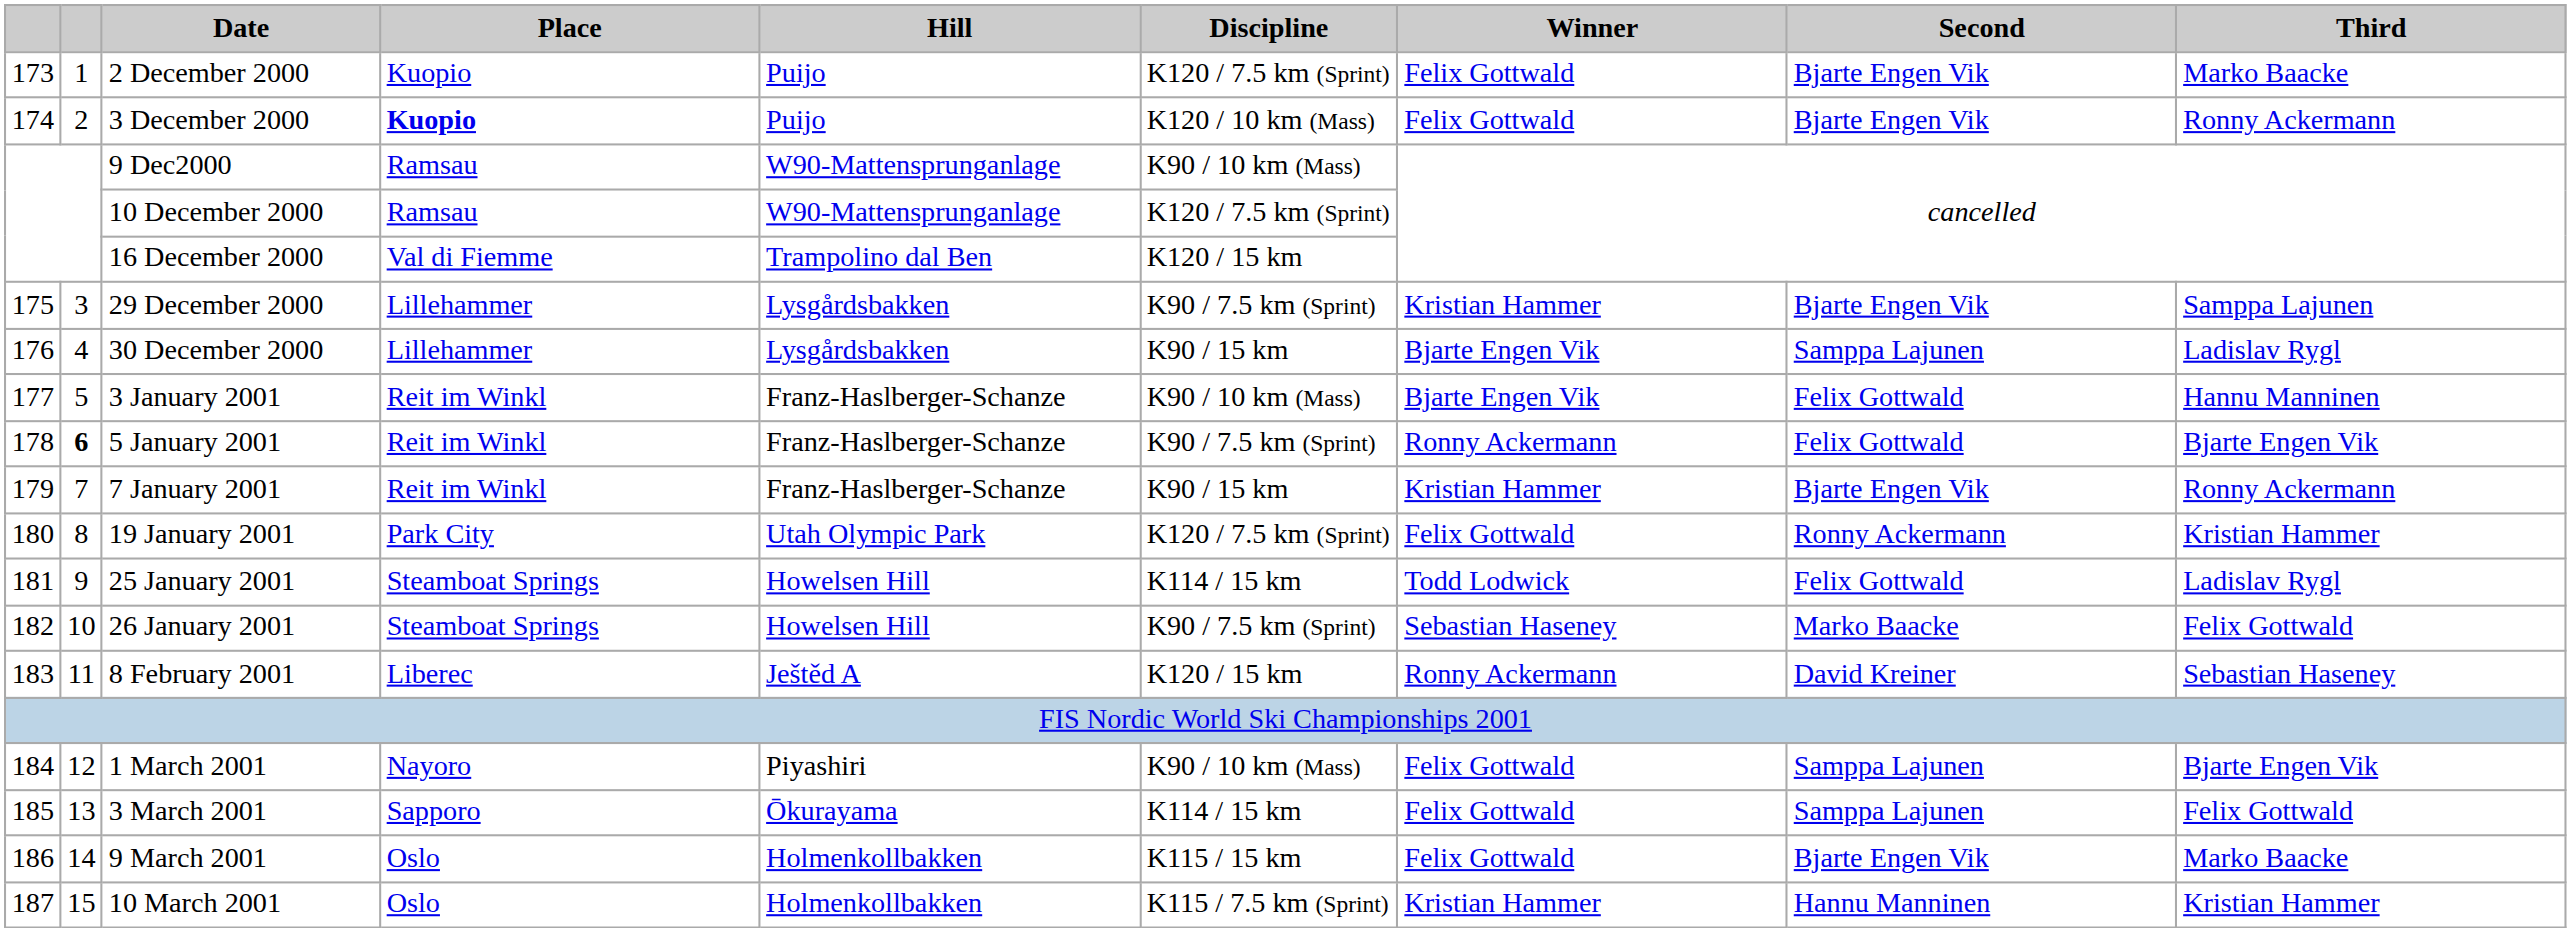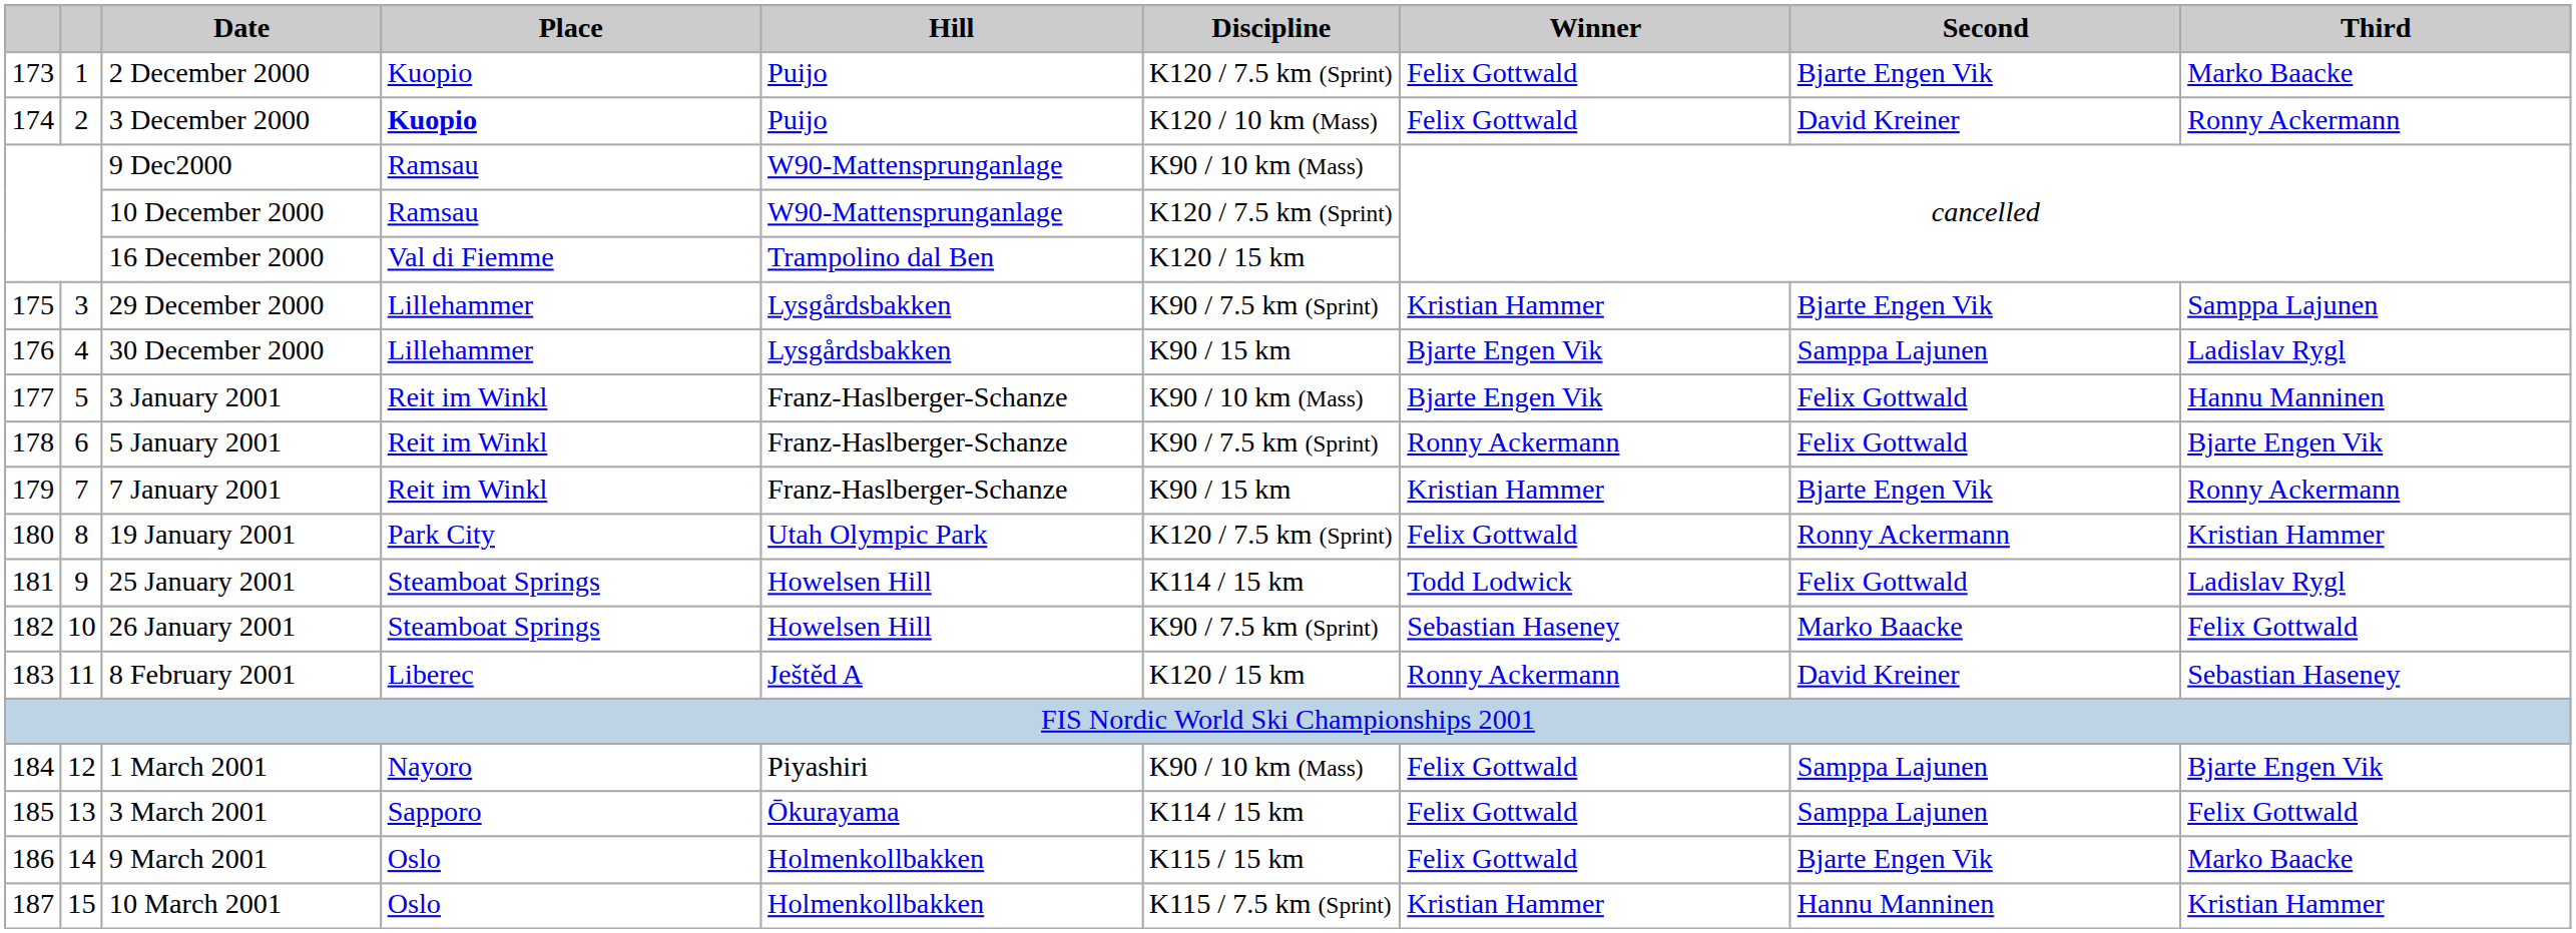 <table class="wikitable plainrowheaders" style="background:#fff; font-size:86%; line-height:16px; border:grey solid 1px; border-collapse:collapse;">
 <tr style="background:#ccc; text-align:center;">
 <th scope="col" style="background:#ccc; width=20 px;"></th>
 <th scope="col" style="background:#ccc; width=30 px;"></th>
 <th scope="col" style="background:#ccc; width:130px;">Date</th>
 <th scope="col" style="background:#ccc; width:180px;">Place</th>
 <th scope="col" style="background:#ccc; width:180px;">Hill</th>
 <th scope="col" style="background:#ccc; width:120px;">Discipline</th>
 <th scope="col" style="background:#ccc; width:185px;">Winner</th>
 <th scope="col" style="background:#ccc; width:185px;">Second</th>
 <th scope="col" style="background:#ccc; width:185px;">Third</th>
 </tr>
 <tr>
 <td align=center>173</td>
 <td align=center>1</td>
 <td>2 December 2000</td>
 <td> <a href='#'>Kuopio</a></td>
 <td><a href='#'>Puijo</a></td>
 <td>K120 / 7.5 km <small>(Sprint)</small></td>
 <td> <a href='#'>Felix Gottwald</a></td>
 <td> <a href='#'>Bjarte Engen Vik</a></td>
 <td> <a href='#'>Marko Baacke</a></td>
 </tr>
 <tr>
 <td align=center>174</td>
 <td align=center>2</td>
 <td>3 December 2000</td>
 <td><strong> <a href='#'>Kuopio</a></strong></td>
 <td><a href='#'>Puijo</a></td>
 <td>K120 / 10 km <small>(Mass)</small></td>
 <td> <a href='#'>Felix Gottwald</a></td>
-<td> <a href='#'>Bjarte Engen Vik</a></td>
+<td> <a href='#'>David Kreiner</a></td>
 <td> <a href='#'>Ronny Ackermann</a></td>
 </tr>
 <tr>
 <td colspan=2 rowspan=3></td>
 <td>9 Dec2000</td>
 <td> <a href='#'>Ramsau</a></td>
 <td><a href='#'>W90-Mattensprunganlage</a></td>
 <td>K90 / 10 km <small>(Mass)</small></td>
 <td colspan=3 rowspan=3 align=center><em>cancelled</em></td>
 </tr>
 <tr>
 <td>10 December 2000</td>
 <td> <a href='#'>Ramsau</a></td>
 <td><a href='#'>W90-Mattensprunganlage</a></td>
 <td>K120 / 7.5 km <small>(Sprint)</small></td>
 </tr>
 <tr>
 <td>16 December 2000</td>
 <td> <a href='#'>Val di Fiemme</a></td>
 <td><a href='#'>Trampolino dal Ben</a></td>
 <td>K120 / 15 km</td>
 </tr>
 <tr>
 <td align=center>175</td>
 <td align=center>3</td>
 <td>29 December 2000</td>
 <td> <a href='#'>Lillehammer</a></td>
 <td><a href='#'>Lysgårdsbakken</a></td>
 <td>K90 / 7.5 km <small>(Sprint)</small></td>
 <td> <a href='#'>Kristian Hammer</a></td>
 <td> <a href='#'>Bjarte Engen Vik</a></td>
 <td> <a href='#'>Samppa Lajunen</a></td>
 </tr>
 <tr>
 <td align=center>176</td>
 <td align=center>4</td>
 <td>30 December 2000</td>
 <td> <a href='#'>Lillehammer</a></td>
 <td><a href='#'>Lysgårdsbakken</a></td>
 <td>K90 / 15 km</td>
 <td> <a href='#'>Bjarte Engen Vik</a></td>
 <td> <a href='#'>Samppa Lajunen</a></td>
 <td> <a href='#'>Ladislav Rygl</a></td>
 </tr>
 <tr>
 <td align=center>177</td>
 <td align=center>5</td>
 <td>3 January 2001</td>
 <td> <a href='#'>Reit im Winkl</a></td>
 <td>Franz-Haslberger-Schanze</td>
 <td>K90 / 10 km <small>(Mass)</small></td>
 <td> <a href='#'>Bjarte Engen Vik</a></td>
 <td> <a href='#'>Felix Gottwald</a></td>
 <td> <a href='#'>Hannu Manninen</a></td>
 </tr>
 <tr>
 <td align=center>178</td>
-<td align=center><strong>6</strong></td>
+<td align=center>6</td>
 <td>5 January 2001</td>
 <td> <a href='#'>Reit im Winkl</a></td>
 <td>Franz-Haslberger-Schanze</td>
 <td>K90 / 7.5 km <small>(Sprint)</small></td>
 <td> <a href='#'>Ronny Ackermann</a></td>
 <td> <a href='#'>Felix Gottwald</a></td>
 <td> <a href='#'>Bjarte Engen Vik</a></td>
 </tr>
 <tr>
 <td align=center>179</td>
 <td align=center>7</td>
 <td>7 January 2001</td>
 <td> <a href='#'>Reit im Winkl</a></td>
 <td>Franz-Haslberger-Schanze</td>
 <td>K90 / 15 km</td>
 <td> <a href='#'>Kristian Hammer</a></td>
 <td> <a href='#'>Bjarte Engen Vik</a></td>
 <td> <a href='#'>Ronny Ackermann</a></td>
 </tr>
 <tr>
 <td align=center>180</td>
 <td align=center>8</td>
 <td>19 January 2001</td>
 <td> <a href='#'>Park City</a></td>
 <td><a href='#'>Utah Olympic Park</a></td>
 <td>K120 / 7.5 km <small>(Sprint)</small></td>
 <td> <a href='#'>Felix Gottwald</a></td>
 <td> <a href='#'>Ronny Ackermann</a></td>
 <td> <a href='#'>Kristian Hammer</a></td>
 </tr>
 <tr>
 <td align=center>181</td>
 <td align=center>9</td>
 <td>25 January 2001</td>
 <td> <a href='#'>Steamboat Springs</a></td>
 <td><a href='#'>Howelsen Hill</a></td>
 <td>K114 / 15 km</td>
 <td> <a href='#'>Todd Lodwick</a></td>
 <td> <a href='#'>Felix Gottwald</a></td>
 <td> <a href='#'>Ladislav Rygl</a></td>
 </tr>
 <tr>
 <td align=center>182</td>
 <td align=center>10</td>
 <td>26 January 2001</td>
 <td> <a href='#'>Steamboat Springs</a></td>
 <td><a href='#'>Howelsen Hill</a></td>
 <td>K90 / 7.5 km <small>(Sprint)</small></td>
 <td> <a href='#'>Sebastian Haseney</a></td>
 <td> <a href='#'>Marko Baacke</a></td>
 <td> <a href='#'>Felix Gottwald</a></td>
 </tr>
 <tr>
 <td align=center>183</td>
 <td align=center>11</td>
 <td>8 February 2001</td>
 <td> <a href='#'>Liberec</a></td>
 <td><a href='#'>Ještěd A</a></td>
 <td>K120 / 15 km</td>
 <td> <a href='#'>Ronny Ackermann</a></td>
 <td> <a href='#'>David Kreiner</a></td>
 <td> <a href='#'>Sebastian Haseney</a></td>
 </tr>
 <tr bgcolor=#BCD4E6>
 <td colspan=9 align=center><a href='#'>FIS Nordic World Ski Championships 2001</a></td>
 </tr>
 <tr>
 <td align=center>184</td>
 <td align=center>12</td>
 <td>1 March 2001</td>
 <td> <a href='#'>Nayoro</a></td>
 <td>Piyashiri</td>
 <td>K90 / 10 km <small>(Mass)</small></td>
 <td> <a href='#'>Felix Gottwald</a></td>
 <td> <a href='#'>Samppa Lajunen</a></td>
 <td> <a href='#'>Bjarte Engen Vik</a></td>
 </tr>
 <tr>
 <td align=center>185</td>
 <td align=center>13</td>
 <td>3 March 2001</td>
 <td> <a href='#'>Sapporo</a></td>
 <td><a href='#'>Ōkurayama</a></td>
 <td>K114 / 15 km</td>
 <td> <a href='#'>Felix Gottwald</a></td>
 <td> <a href='#'>Samppa Lajunen</a></td>
 <td> <a href='#'>Felix Gottwald</a></td>
 </tr>
 <tr>
 <td align=center>186</td>
 <td align=center>14</td>
 <td>9 March 2001</td>
 <td> <a href='#'>Oslo</a></td>
 <td><a href='#'>Holmenkollbakken</a></td>
 <td>K115 / 15 km</td>
 <td> <a href='#'>Felix Gottwald</a></td>
 <td> <a href='#'>Bjarte Engen Vik</a></td>
 <td> <a href='#'>Marko Baacke</a></td>
 </tr>
 <tr>
 <td align=center>187</td>
 <td align=center>15</td>
 <td>10 March 2001</td>
 <td> <a href='#'>Oslo</a></td>
 <td><a href='#'>Holmenkollbakken</a></td>
 <td>K115 / 7.5 km <small>(Sprint)</small></td>
 <td> <a href='#'>Kristian Hammer</a></td>
 <td> <a href='#'>Hannu Manninen</a></td>
 <td> <a href='#'>Kristian Hammer</a></td>
 </tr>
 </table>
